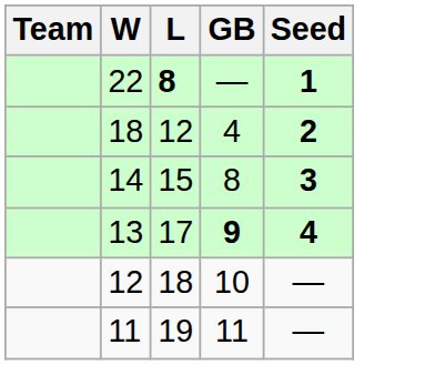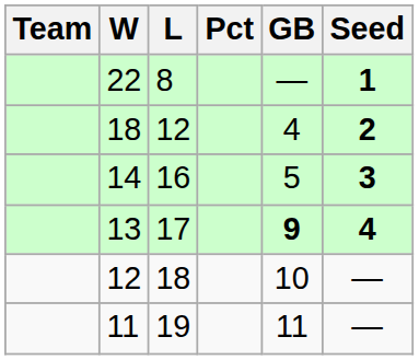 <table class=wikitable>
 <tr>
 <th>Team</th>
 <th>W</th>
 <th>L</th>
+<th>Pct</th>
 <th>GB</th>
 <th>Seed</th>
 </tr>
 <tr bgcolor=ccffcc>
 <td></td>
 <td>22</td>
-<td><strong>8</strong></td>
+<td>8</td>
+<td></td>
 <td style="text-align:center;">—</td>
 <td style="text-align:center;"><strong>1</strong></td>
 </tr>
 <tr bgcolor=ccffcc>
 <td></td>
 <td>18</td>
 <td>12</td>
+<td></td>
 <td style="text-align:center;">4</td>
 <td style="text-align:center;"><strong>2</strong></td>
 </tr>
 <tr bgcolor=ccffcc>
 <td></td>
 <td>14</td>
-<td>15</td>
-<td style="text-align:center;">8</td>
+<td>16</td>
+<td></td>
+<td style="text-align:center;">5</td>
 <td style="text-align:center;"><strong>3</strong></td>
 </tr>
 <tr bgcolor=ccffcc>
 <td></td>
 <td>13</td>
 <td>17</td>
+<td></td>
 <td style="text-align:center;"><strong>9</strong></td>
 <td style="text-align:center;"><strong>4</strong></td>
 </tr>
 <tr>
 <td></td>
 <td>12</td>
 <td>18</td>
+<td></td>
 <td style="text-align:center;">10</td>
 <td style="text-align:center;">—</td>
 </tr>
 <tr>
 <td></td>
 <td>11</td>
 <td>19</td>
+<td></td>
 <td style="text-align:center;">11</td>
 <td style="text-align:center;">—</td>
 </tr>
 </table>
